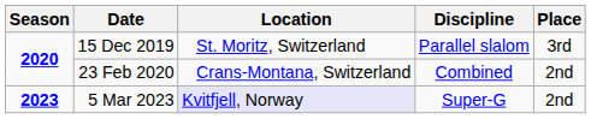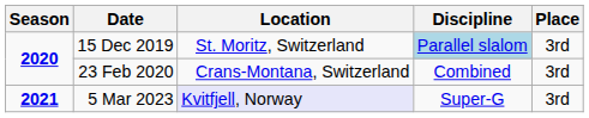 <table class="wikitable sortable" style="text-align:center; font-size:95%;">
 <tr>
 <th>Season</th>
 <th>Date</th>
 <th>Location</th>
 <th>Discipline</th>
 <th>Place</th>
 </tr>
 <tr>
 <td rowspan=2><strong><a href='#'>2020</a></strong></td>
 <td align=right>15 Dec 2019</td>
 <td align=left>   <a href='#'>St. Moritz</a>, Switzerland</td>
-<td><a href='#'>Parallel slalom</a></td>
+<td style="background: lightblue;"><a href='#'>Parallel slalom</a></td>
 <td>3rd</td>
 </tr>
 <tr>
 <td align=right>23 Feb 2020</td>
 <td align=left>   <a href='#'>Crans-Montana</a>, Switzerland</td>
 <td><a href='#'>Combined</a></td>
-<td>2nd</td>
+<td>3rd</td>
 </tr>
 <tr>
-<td><strong><a href='#'>2023</a></strong></td>
+<td><strong><a href='#'>2021</a></strong></td>
 <td align=right>5 Mar 2023</td>
 <td align=left style="background: lavender;"> <a href='#'>Kvitfjell</a>, Norway</td>
 <td><a href='#'>Super-G</a></td>
-<td>2nd</td>
+<td>3rd</td>
 </tr>
 </table>
